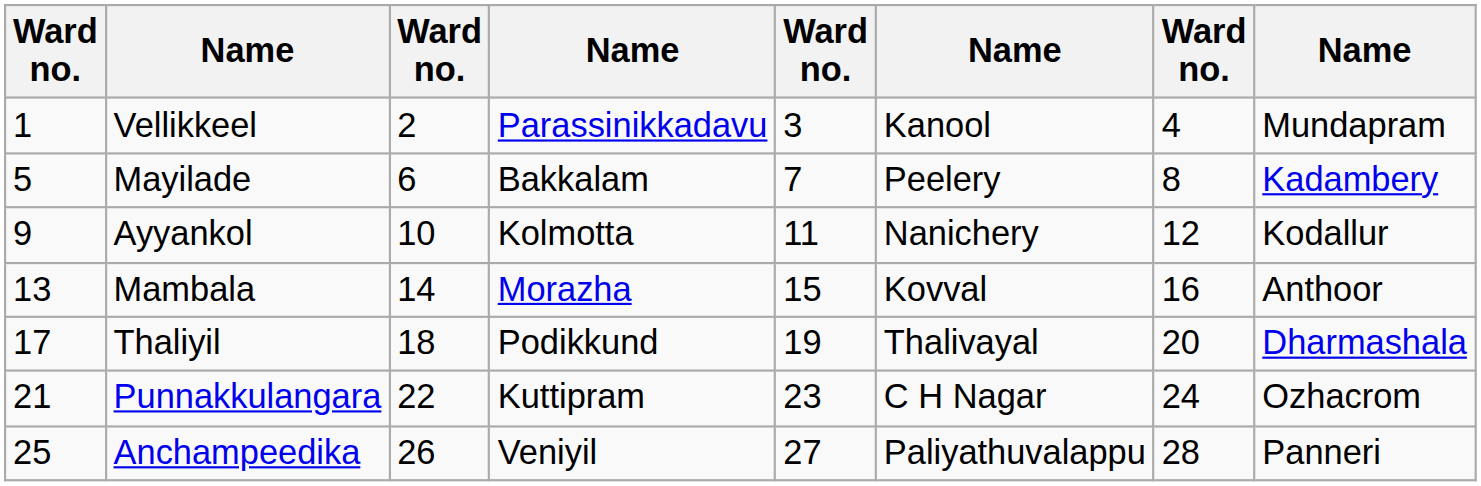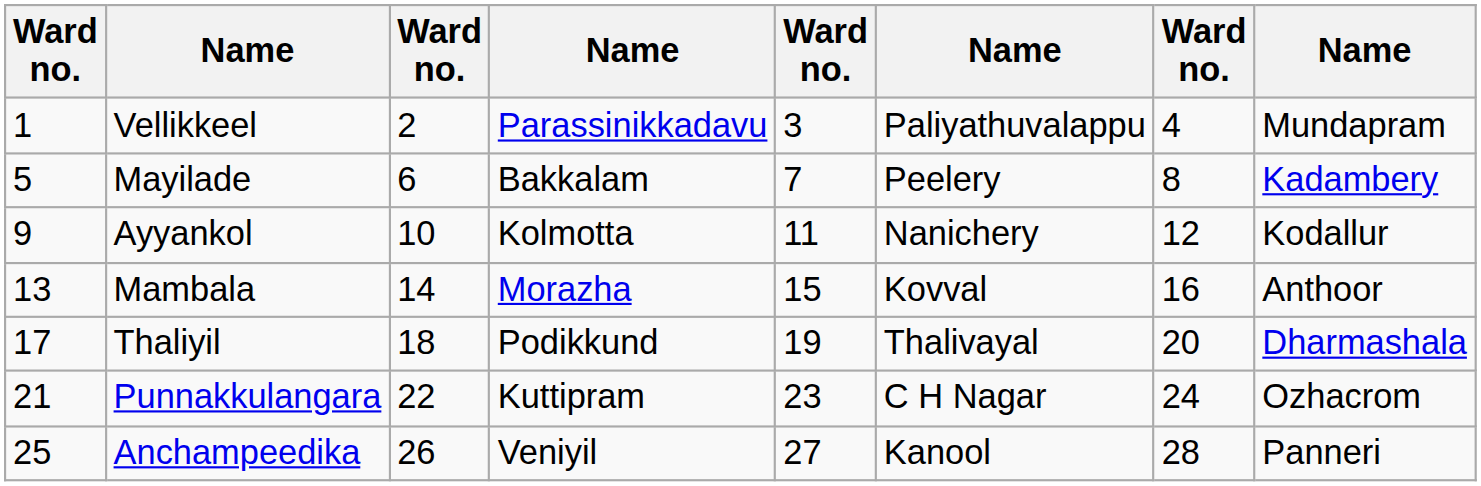 <table class="wikitable">
 <tr>
 <th width="20px">Ward no.</th>
 <th width="75px">Name</th>
 <th width="20px">Ward no.</th>
 <th width="75px">Name</th>
 <th width="20px">Ward no.</th>
 <th width="75px">Name</th>
 <th width="20px">Ward no.</th>
 <th width="75px">Name</th>
 </tr>
 <tr>
 <td>1</td>
 <td>Vellikkeel</td>
 <td>2</td>
 <td><a href='#'>Parassinikkadavu</a></td>
 <td>3</td>
-<td>Kanool</td>
+<td>Paliyathuvalappu</td>
 <td>4</td>
 <td>Mundapram</td>
 </tr>
 <tr>
 <td>5</td>
 <td>Mayilade</td>
 <td>6</td>
 <td>Bakkalam</td>
 <td>7</td>
 <td>Peelery</td>
 <td>8</td>
 <td><a href='#'>Kadambery</a></td>
 </tr>
 <tr>
 <td>9</td>
 <td>Ayyankol</td>
 <td>10</td>
 <td>Kolmotta</td>
 <td>11</td>
 <td>Nanichery</td>
 <td>12</td>
 <td>Kodallur</td>
 </tr>
 <tr>
 <td>13</td>
 <td>Mambala</td>
 <td>14</td>
 <td><a href='#'>Morazha</a></td>
 <td>15</td>
 <td>Kovval</td>
 <td>16</td>
 <td>Anthoor</td>
 </tr>
 <tr>
 <td>17</td>
 <td>Thaliyil</td>
 <td>18</td>
 <td>Podikkund</td>
 <td>19</td>
 <td>Thalivayal</td>
 <td>20</td>
 <td><a href='#'>Dharmashala</a></td>
 </tr>
 <tr>
 <td>21</td>
 <td><a href='#'>Punnakkulangara</a></td>
 <td>22</td>
 <td>Kuttipram</td>
 <td>23</td>
 <td>C H Nagar</td>
 <td>24</td>
 <td>Ozhacrom</td>
 </tr>
 <tr>
 <td>25</td>
 <td><a href='#'>Anchampeedika</a></td>
 <td>26</td>
 <td>Veniyil</td>
 <td>27</td>
-<td>Paliyathuvalappu</td>
+<td>Kanool</td>
 <td>28</td>
 <td>Panneri</td>
 </tr>
 </table>
